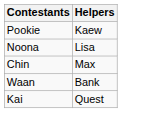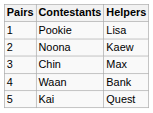 <table class="wikitable">
 <tr>
+<th>Pairs</th>
 <th>Contestants</th>
 <th>Helpers</th>
 </tr>
 <tr>
+<td>1</td>
 <td>Pookie</td>
+<td>Lisa</td>
+</tr>
+<tr>
+<td>2</td>
+<td>Noona</td>
 <td>Kaew</td>
 </tr>
 <tr>
-<td>Noona</td>
-<td>Lisa</td>
-</tr>
-<tr>
+<td>3</td>
 <td>Chin</td>
 <td>Max</td>
 </tr>
 <tr>
+<td>4</td>
 <td>Waan</td>
 <td>Bank</td>
 </tr>
 <tr>
+<td>5</td>
 <td>Kai</td>
 <td>Quest</td>
 </tr>
 </table>
